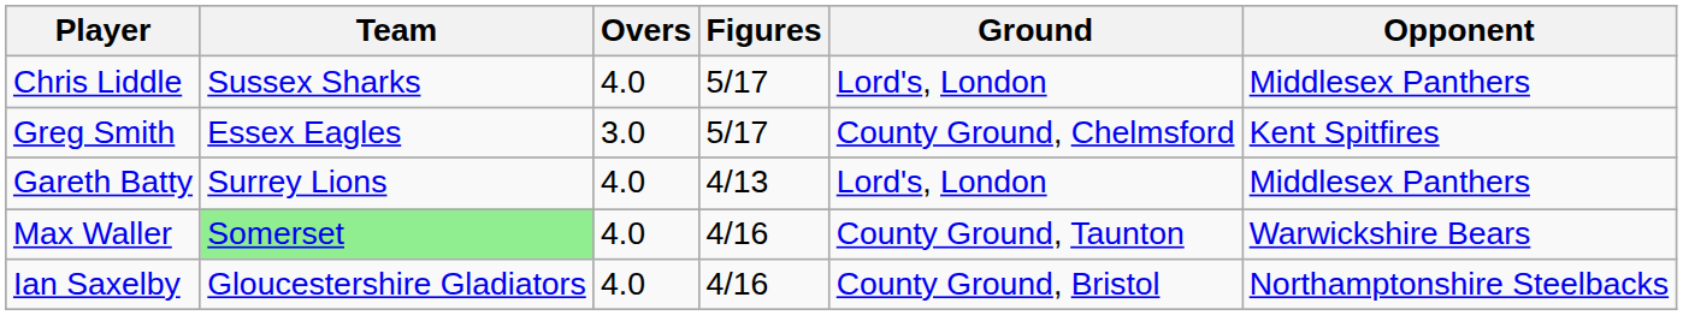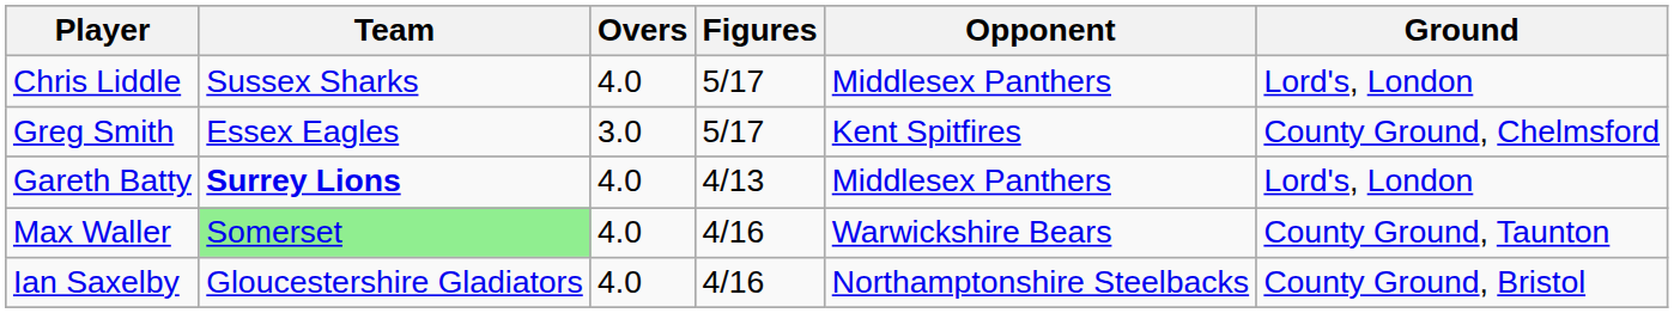 <table class="wikitable">
 <tr>
 <th>Player</th>
 <th>Team</th>
 <th>Overs</th>
 <th>Figures</th>
+<th>Opponent</th>
 <th>Ground</th>
-<th>Opponent</th>
 </tr>
 <tr>
 <td><a href='#'>Chris Liddle</a></td>
 <td><a href='#'>Sussex Sharks</a></td>
 <td>4.0</td>
 <td>5/17</td>
+<td><a href='#'>Middlesex Panthers</a></td>
 <td><a href='#'>Lord's</a>, <a href='#'>London</a></td>
-<td><a href='#'>Middlesex Panthers</a></td>
 </tr>
 <tr>
 <td><a href='#'>Greg Smith</a></td>
 <td><a href='#'>Essex Eagles</a></td>
 <td>3.0</td>
 <td>5/17</td>
+<td><a href='#'>Kent Spitfires</a></td>
 <td><a href='#'>County Ground</a>, <a href='#'>Chelmsford</a></td>
-<td><a href='#'>Kent Spitfires</a></td>
 </tr>
 <tr>
 <td><a href='#'>Gareth Batty</a></td>
-<td><a href='#'>Surrey Lions</a></td>
+<td><strong><a href='#'>Surrey Lions</a></strong></td>
 <td>4.0</td>
 <td>4/13</td>
+<td><a href='#'>Middlesex Panthers</a></td>
 <td><a href='#'>Lord's</a>, <a href='#'>London</a></td>
-<td><a href='#'>Middlesex Panthers</a></td>
 </tr>
 <tr>
 <td><a href='#'>Max Waller</a></td>
 <td style="background: lightgreen;"><a href='#'>Somerset</a></td>
 <td>4.0</td>
 <td>4/16</td>
+<td><a href='#'>Warwickshire Bears</a></td>
 <td><a href='#'>County Ground</a>, <a href='#'>Taunton</a></td>
-<td><a href='#'>Warwickshire Bears</a></td>
 </tr>
 <tr>
 <td><a href='#'>Ian Saxelby</a></td>
 <td><a href='#'>Gloucestershire Gladiators</a></td>
 <td>4.0</td>
 <td>4/16</td>
+<td><a href='#'>Northamptonshire Steelbacks</a></td>
 <td><a href='#'>County Ground</a>, <a href='#'>Bristol</a></td>
-<td><a href='#'>Northamptonshire Steelbacks</a></td>
 </tr>
 </table>
